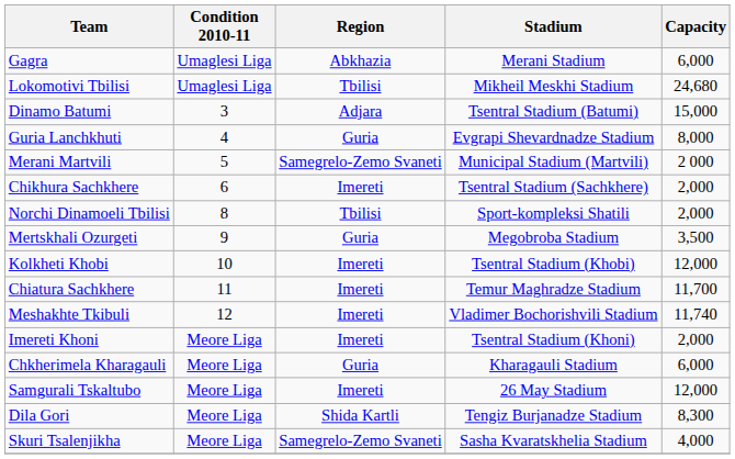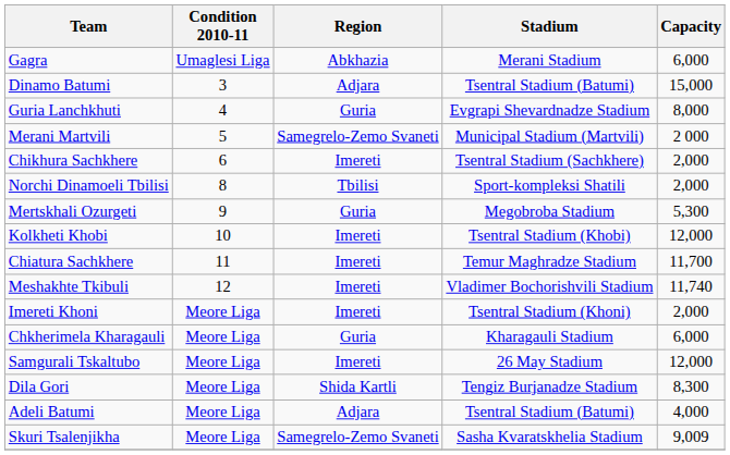 <table class="wikitable sortable" style="text-align:center;">
 <tr>
 <th>Team</th>
 <th>Condition <br>2010-11</th>
 <th>Region</th>
 <th>Stadium</th>
 <th>Capacity</th>
 </tr>
 <tr>
 <td style="text-align:left;"><a href='#'>Gagra</a></td>
 <td><a href='#'>Umaglesi Liga</a></td>
 <td><a href='#'>Abkhazia</a></td>
 <td><a href='#'>Merani Stadium</a></td>
 <td>6,000</td>
-</tr>
-<tr>
-<td style="text-align:left;"><a href='#'>Lokomotivi Tbilisi</a></td>
-<td><a href='#'>Umaglesi Liga</a></td>
-<td><a href='#'>Tbilisi</a></td>
-<td><a href='#'>Mikheil Meskhi Stadium</a></td>
-<td>24,680</td>
 </tr>
 <tr>
 <td style="text-align:left;"><a href='#'>Dinamo Batumi</a></td>
 <td>3</td>
 <td><a href='#'>Adjara</a></td>
 <td><a href='#'>Tsentral Stadium (Batumi)</a></td>
 <td>15,000</td>
 </tr>
 <tr>
 <td style="text-align:left;"><a href='#'>Guria Lanchkhuti</a></td>
 <td>4</td>
 <td><a href='#'>Guria</a></td>
 <td><a href='#'>Evgrapi Shevardnadze Stadium</a></td>
 <td>8,000</td>
 </tr>
 <tr>
 <td style="text-align:left;"><a href='#'>Merani Martvili</a></td>
 <td>5</td>
 <td><a href='#'>Samegrelo-Zemo Svaneti</a></td>
 <td><a href='#'>Municipal Stadium (Martvili)</a></td>
 <td>2 000</td>
 </tr>
 <tr>
 <td style="text-align:left;"><a href='#'>Chikhura Sachkhere</a></td>
 <td>6</td>
 <td><a href='#'>Imereti</a></td>
 <td><a href='#'>Tsentral Stadium (Sachkhere)</a></td>
 <td>2,000</td>
 </tr>
 <tr>
 <td style="text-align:left;"><a href='#'>Norchi Dinamoeli Tbilisi</a></td>
 <td>8</td>
 <td><a href='#'>Tbilisi</a></td>
 <td><a href='#'>Sport-kompleksi Shatili</a></td>
 <td>2,000</td>
 </tr>
 <tr>
 <td style="text-align:left;"><a href='#'>Mertskhali Ozurgeti</a></td>
 <td>9</td>
 <td><a href='#'>Guria</a></td>
 <td><a href='#'>Megobroba Stadium</a></td>
-<td>3,500</td>
+<td>5,300</td>
 </tr>
 <tr>
 <td style="text-align:left;"><a href='#'>Kolkheti Khobi</a></td>
 <td>10</td>
 <td><a href='#'>Imereti</a></td>
 <td><a href='#'>Tsentral Stadium (Khobi)</a></td>
 <td>12,000</td>
 </tr>
 <tr>
 <td style="text-align:left;"><a href='#'>Chiatura Sachkhere</a></td>
 <td>11</td>
 <td><a href='#'>Imereti</a></td>
 <td><a href='#'>Temur Maghradze Stadium</a></td>
 <td>11,700</td>
 </tr>
 <tr>
 <td style="text-align:left;"><a href='#'>Meshakhte Tkibuli</a></td>
 <td>12</td>
 <td><a href='#'>Imereti</a></td>
 <td><a href='#'>Vladimer Bochorishvili Stadium</a></td>
 <td>11,740</td>
 </tr>
 <tr>
 <td style="text-align:left;"><a href='#'>Imereti Khoni</a></td>
 <td><a href='#'>Meore Liga</a></td>
 <td><a href='#'>Imereti</a></td>
 <td><a href='#'>Tsentral Stadium (Khoni)</a></td>
 <td>2,000</td>
 </tr>
 <tr>
 <td style="text-align:left;"><a href='#'>Chkherimela Kharagauli</a></td>
 <td><a href='#'>Meore Liga</a></td>
 <td><a href='#'>Guria</a></td>
 <td><a href='#'>Kharagauli Stadium</a></td>
 <td>6,000</td>
 </tr>
 <tr>
 <td style="text-align:left;"><a href='#'>Samgurali Tskaltubo</a></td>
 <td><a href='#'>Meore Liga</a></td>
 <td><a href='#'>Imereti</a></td>
 <td><a href='#'>26 May Stadium</a></td>
 <td>12,000</td>
 </tr>
 <tr>
 <td style="text-align:left;"><a href='#'>Dila Gori</a></td>
 <td><a href='#'>Meore Liga</a></td>
 <td><a href='#'>Shida Kartli</a></td>
 <td><a href='#'>Tengiz Burjanadze Stadium</a></td>
 <td>8,300</td>
 </tr>
 <tr>
+<td style="text-align:left;"><a href='#'>Adeli Batumi</a></td>
+<td><a href='#'>Meore Liga</a></td>
+<td><a href='#'>Adjara</a></td>
+<td><a href='#'>Tsentral Stadium (Batumi)</a></td>
+<td>4,000</td>
+</tr>
+<tr>
 <td style="text-align:left;"><a href='#'>Skuri Tsalenjikha</a></td>
 <td><a href='#'>Meore Liga</a></td>
 <td><a href='#'>Samegrelo-Zemo Svaneti</a></td>
 <td><a href='#'>Sasha Kvaratskhelia Stadium</a></td>
-<td>4,000</td>
+<td>9,009</td>
 </tr>
 <tr>
 </tr>
 </table>
